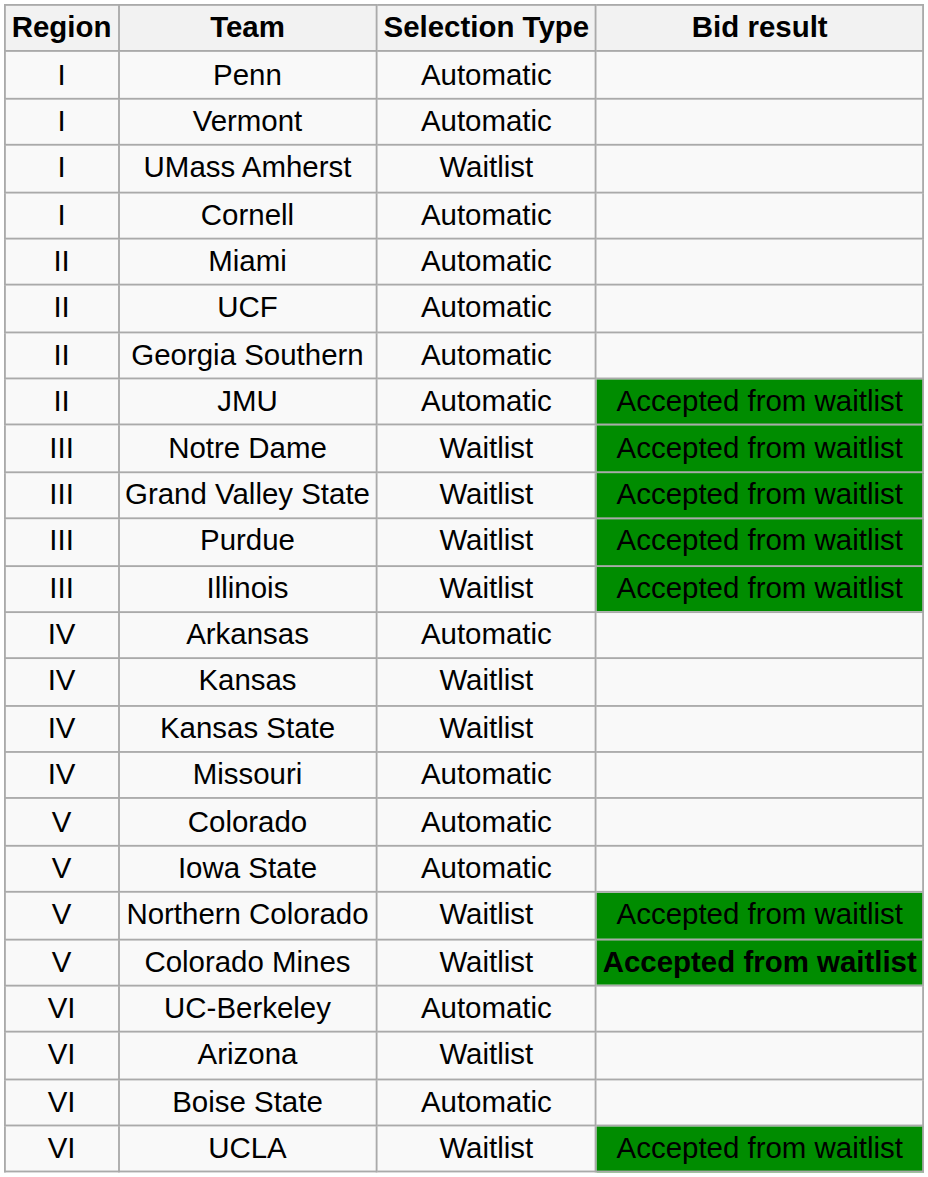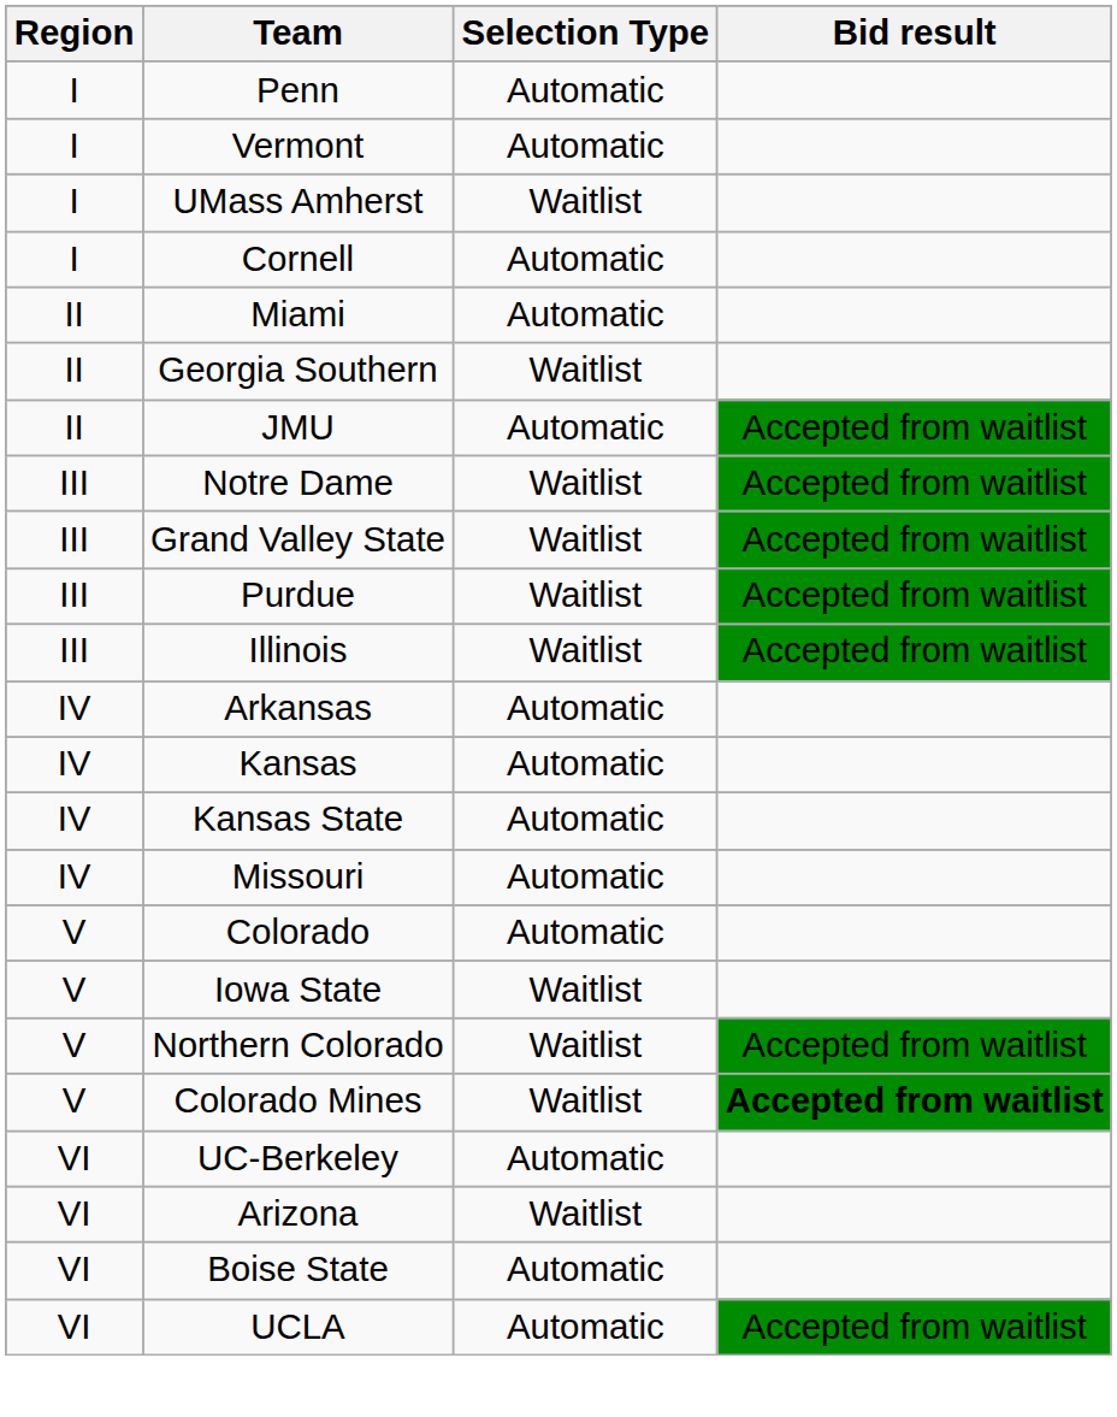 <table class="wikitable sortable" style="text-align:center">
 <tr>
 <th>Region</th>
 <th>Team</th>
 <th>Selection Type</th>
 <th>Bid result</th>
 </tr>
 <tr>
 <td>I</td>
 <td>Penn</td>
 <td>Automatic</td>
 <td></td>
 </tr>
 <tr>
 <td>I</td>
 <td>Vermont</td>
 <td>Automatic</td>
 <td></td>
 </tr>
 <tr>
 <td>I</td>
 <td>UMass Amherst</td>
 <td>Waitlist</td>
 <td></td>
 </tr>
 <tr>
 <td>I</td>
 <td>Cornell</td>
 <td>Automatic</td>
 <td></td>
 </tr>
 <tr>
 <td>II</td>
 <td>Miami</td>
 <td>Automatic</td>
 <td></td>
 </tr>
 <tr>
 <td>II</td>
-<td>UCF</td>
-<td>Automatic</td>
-<td></td>
-</tr>
-<tr>
-<td>II</td>
 <td>Georgia Southern</td>
-<td>Automatic</td>
+<td>Waitlist</td>
 <td></td>
 </tr>
 <tr>
 <td>II</td>
 <td>JMU</td>
 <td>Automatic</td>
 <td bgcolor="008c00">Accepted from waitlist</td>
 </tr>
 <tr>
 <td>III</td>
 <td>Notre Dame</td>
 <td>Waitlist</td>
 <td bgcolor="008c00">Accepted from waitlist</td>
 </tr>
 <tr>
 <td>III</td>
 <td>Grand Valley State</td>
 <td>Waitlist</td>
 <td bgcolor="008c00">Accepted from waitlist</td>
 </tr>
 <tr>
 <td>III</td>
 <td>Purdue</td>
 <td>Waitlist</td>
 <td bgcolor="008c00">Accepted from waitlist</td>
 </tr>
 <tr>
 <td>III</td>
 <td>Illinois</td>
 <td>Waitlist</td>
 <td bgcolor="008c00">Accepted from waitlist</td>
 </tr>
 <tr>
 <td>IV</td>
 <td>Arkansas</td>
 <td>Automatic</td>
 <td></td>
 </tr>
 <tr>
 <td>IV</td>
 <td>Kansas</td>
-<td>Waitlist</td>
+<td>Automatic</td>
 <td></td>
 </tr>
 <tr>
 <td>IV</td>
 <td>Kansas State</td>
-<td>Waitlist</td>
+<td>Automatic</td>
 <td></td>
 </tr>
 <tr>
 <td>IV</td>
 <td>Missouri</td>
 <td>Automatic</td>
 <td></td>
 </tr>
 <tr>
 <td>V</td>
 <td>Colorado</td>
 <td>Automatic</td>
 <td></td>
 </tr>
 <tr>
 <td>V</td>
 <td>Iowa State</td>
-<td>Automatic</td>
+<td>Waitlist</td>
 <td></td>
 </tr>
 <tr>
 <td>V</td>
 <td>Northern Colorado</td>
 <td>Waitlist</td>
 <td bgcolor="008c00">Accepted from waitlist</td>
 </tr>
 <tr>
 <td>V</td>
 <td>Colorado Mines</td>
 <td>Waitlist</td>
 <td bgcolor="008c00"><strong>Accepted from waitlist</strong></td>
 </tr>
 <tr>
 <td>VI</td>
 <td>UC-Berkeley</td>
 <td>Automatic</td>
 <td></td>
 </tr>
 <tr>
 <td>VI</td>
 <td>Arizona</td>
 <td>Waitlist</td>
 <td></td>
 </tr>
 <tr>
 <td>VI</td>
 <td>Boise State</td>
 <td>Automatic</td>
 <td></td>
 </tr>
 <tr>
 <td>VI</td>
 <td>UCLA</td>
-<td>Waitlist</td>
+<td>Automatic</td>
 <td bgcolor="008c00">Accepted from waitlist</td>
 </tr>
 </table>
